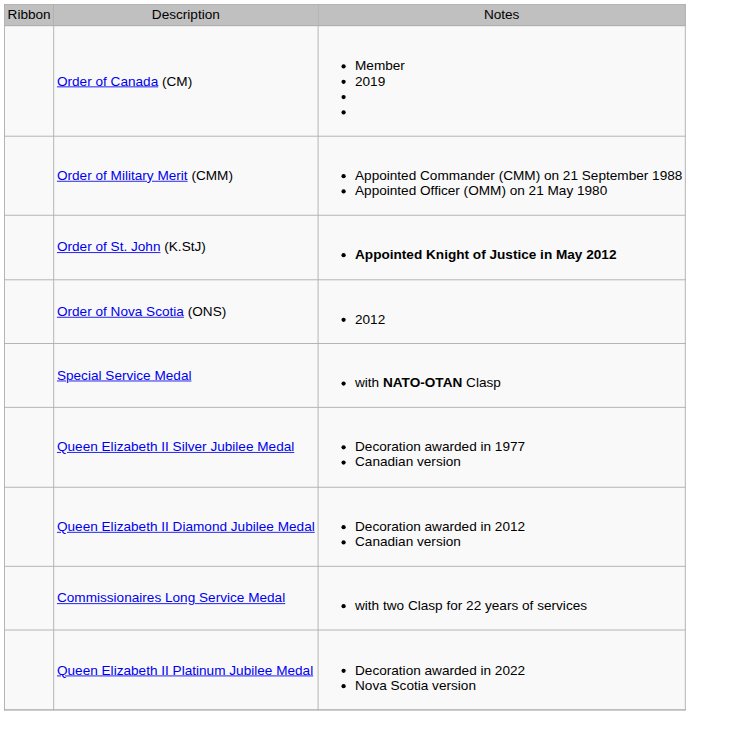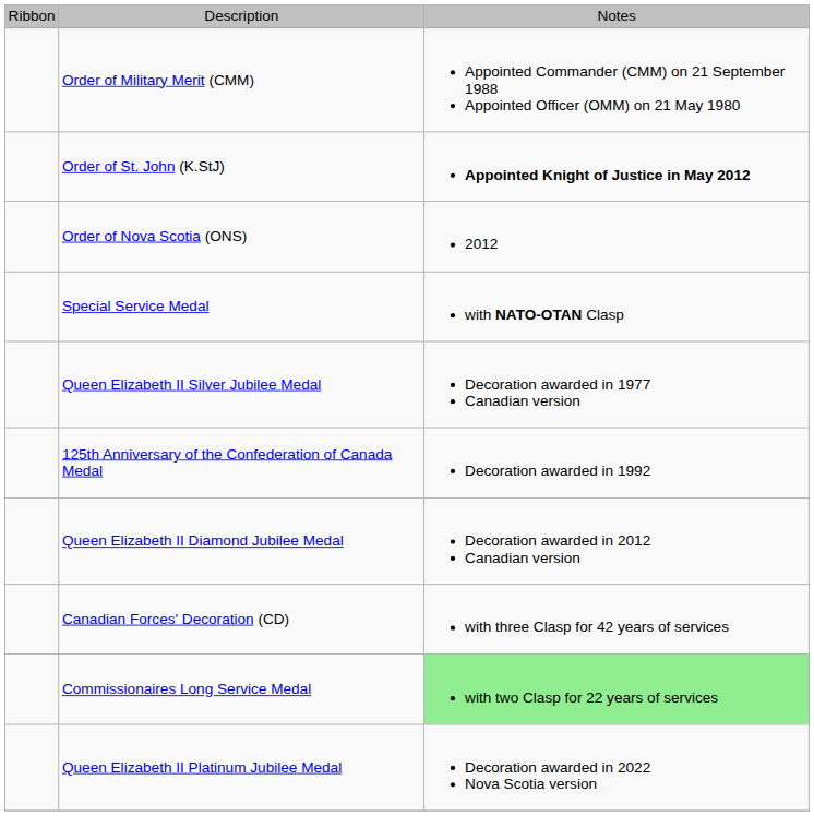 <table class="wikitable">
 <tr bgcolor="silver" align="center">
 <td>Ribbon</td>
 <td>Description</td>
 <td>Notes</td>
-</tr>
-<tr>
-<td></td>
-<td><a href='#'>Order of Canada</a> (CM)</td>
-<td><br><ul><li>Member</li><li>2019</li><li></li><li></li></ul></td>
 </tr>
 <tr>
 <td></td>
 <td><a href='#'>Order of Military Merit</a> (CMM)</td>
 <td><br><ul><li>Appointed Commander (CMM) on 21 September 1988</li><li>Appointed Officer (OMM) on 21 May 1980 </li></ul></td>
 </tr>
 <tr>
 <td></td>
 <td><a href='#'>Order of St. John</a> (K.StJ)</td>
 <td><strong><br><ul><li>Appointed Knight of Justice in May 2012</li></ul></strong></td>
 </tr>
 <tr>
 <td></td>
 <td><a href='#'>Order of Nova Scotia</a> (ONS)</td>
 <td><br><ul><li>2012</li></ul></td>
 </tr>
 <tr>
 <td></td>
 <td><a href='#'>Special Service Medal</a></td>
 <td><br><ul><li>with <strong>NATO-OTAN</strong> Clasp</li></ul></td>
 </tr>
 <tr>
 <td></td>
 <td><a href='#'>Queen Elizabeth II Silver Jubilee Medal</a></td>
 <td><br><ul><li>Decoration awarded in 1977</li><li>Canadian version</li></ul></td>
 </tr>
 <tr>
 <td></td>
+<td><a href='#'>125th Anniversary of the Confederation of Canada Medal</a></td>
+<td><br><ul><li>Decoration awarded in 1992</li></ul></td>
+</tr>
+<tr>
+<td></td>
 <td><a href='#'>Queen Elizabeth II Diamond Jubilee Medal</a></td>
 <td><br><ul><li>Decoration awarded in 2012</li><li>Canadian version</li></ul></td>
 </tr>
 <tr>
 <td></td>
+<td><a href='#'>Canadian Forces' Decoration</a> (CD)</td>
+<td><br><ul><li>with three Clasp for 42 years of services</li></ul></td>
+</tr>
+<tr>
+<td></td>
 <td><a href='#'>Commissionaires Long Service Medal</a></td>
-<td><br><ul><li>with two Clasp for 22 years of services</li></ul></td>
+<td style="background: lightgreen;"><br><ul><li>with two Clasp for 22 years of services</li></ul></td>
 </tr>
 <tr>
 <td></td>
 <td><a href='#'>Queen Elizabeth II Platinum Jubilee Medal</a></td>
 <td><br><ul><li>Decoration awarded in 2022</li><li>Nova Scotia version</li></ul></td>
 </tr>
 <tr>
 </tr>
 </table>
